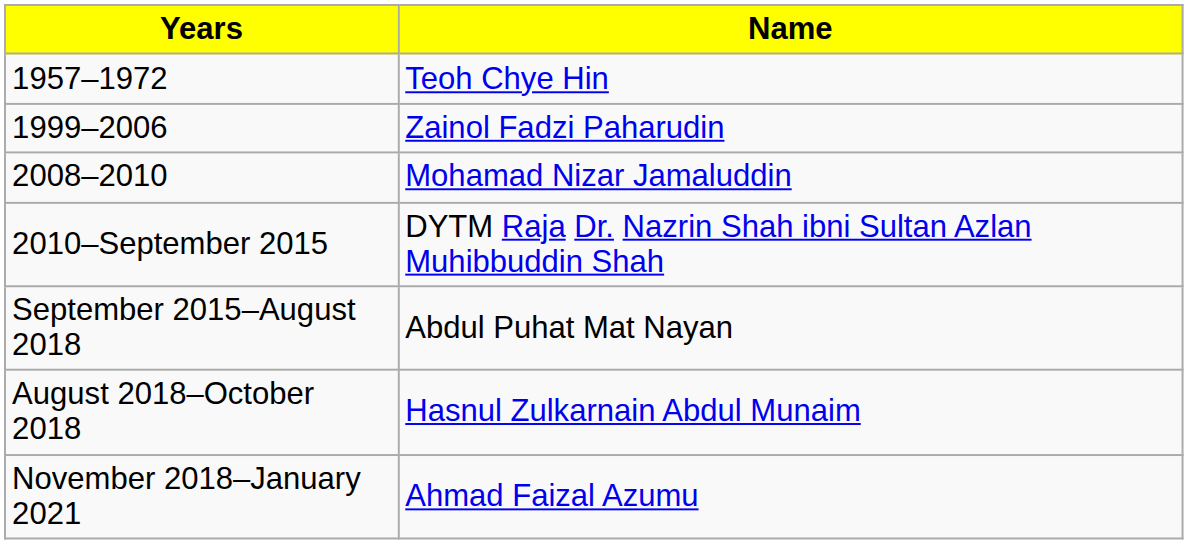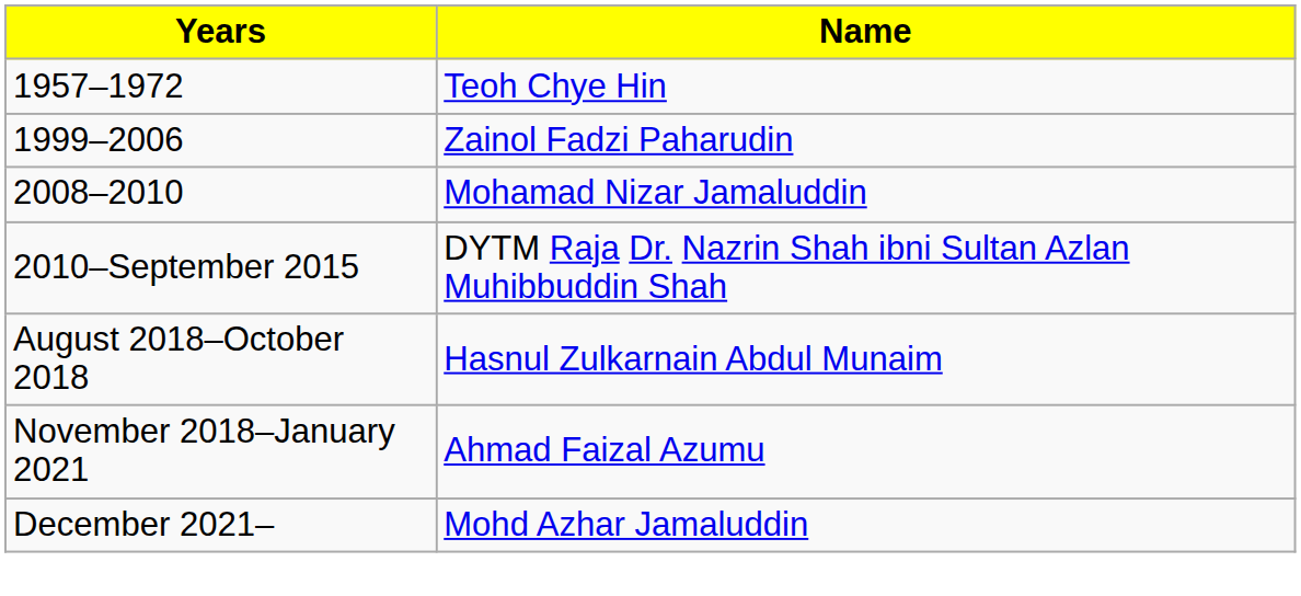 <table class="wikitable">
 <tr>
 <th style="background:Yellow; color:Black;">Years</th>
 <th style="background:Yellow; color:Black;">Name</th>
 </tr>
 <tr>
 <td>1957–1972</td>
 <td><a href='#'>Teoh Chye Hin</a></td>
 </tr>
 <tr>
 <td>1999–2006</td>
 <td><a href='#'>Zainol Fadzi Paharudin</a></td>
 </tr>
 <tr>
 <td>2008–2010</td>
 <td><a href='#'>Mohamad Nizar Jamaluddin</a></td>
 </tr>
 <tr>
 <td>2010–September 2015</td>
 <td>DYTM <a href='#'>Raja</a> <a href='#'>Dr.</a> <a href='#'>Nazrin Shah ibni Sultan Azlan Muhibbuddin Shah</a></td>
 </tr>
 <tr>
-<td>September 2015–August 2018</td>
-<td>Abdul Puhat Mat Nayan</td>
-</tr>
-<tr>
 <td>August 2018–October 2018</td>
 <td><a href='#'>Hasnul Zulkarnain Abdul Munaim</a></td>
 </tr>
 <tr>
 <td>November 2018–January 2021</td>
 <td><a href='#'>Ahmad Faizal Azumu</a></td>
 </tr>
+<tr>
+<td>December 2021–</td>
+<td><a href='#'>Mohd Azhar Jamaluddin</a></td>
+</tr>
 </table>
